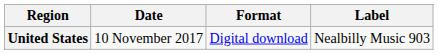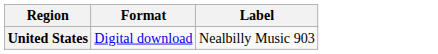 <table class="wikitable plainrowheaders unsortable">
 <tr>
 <th>Region</th>
-<th>Date</th>
 <th>Format</th>
 <th>Label</th>
 </tr>
 <tr>
 <th scope="row">United States</th>
-<td>10 November 2017</td>
 <td><a href='#'>Digital download</a></td>
 <td>Nealbilly Music 903</td>
 </tr>
 </table>
